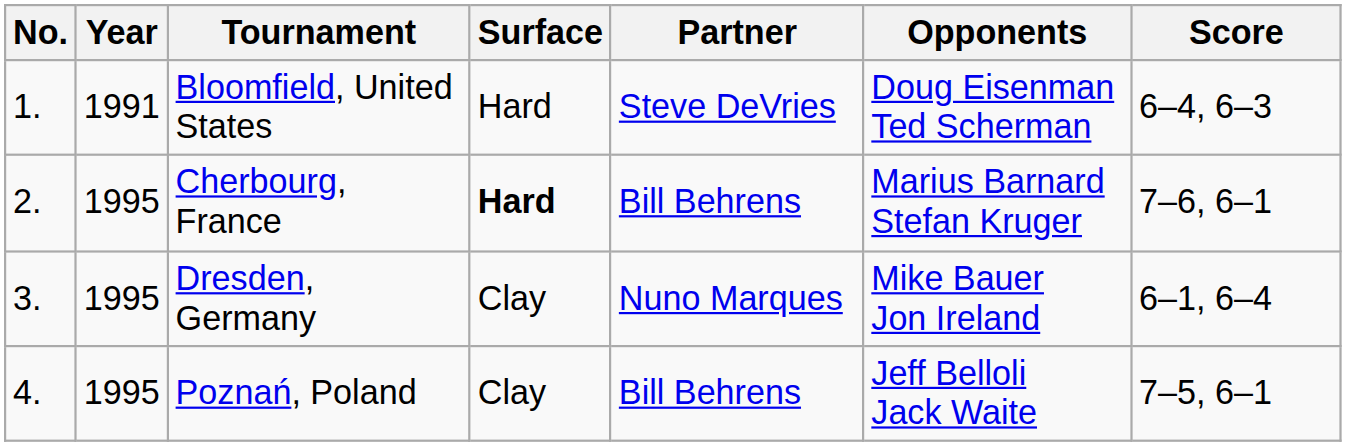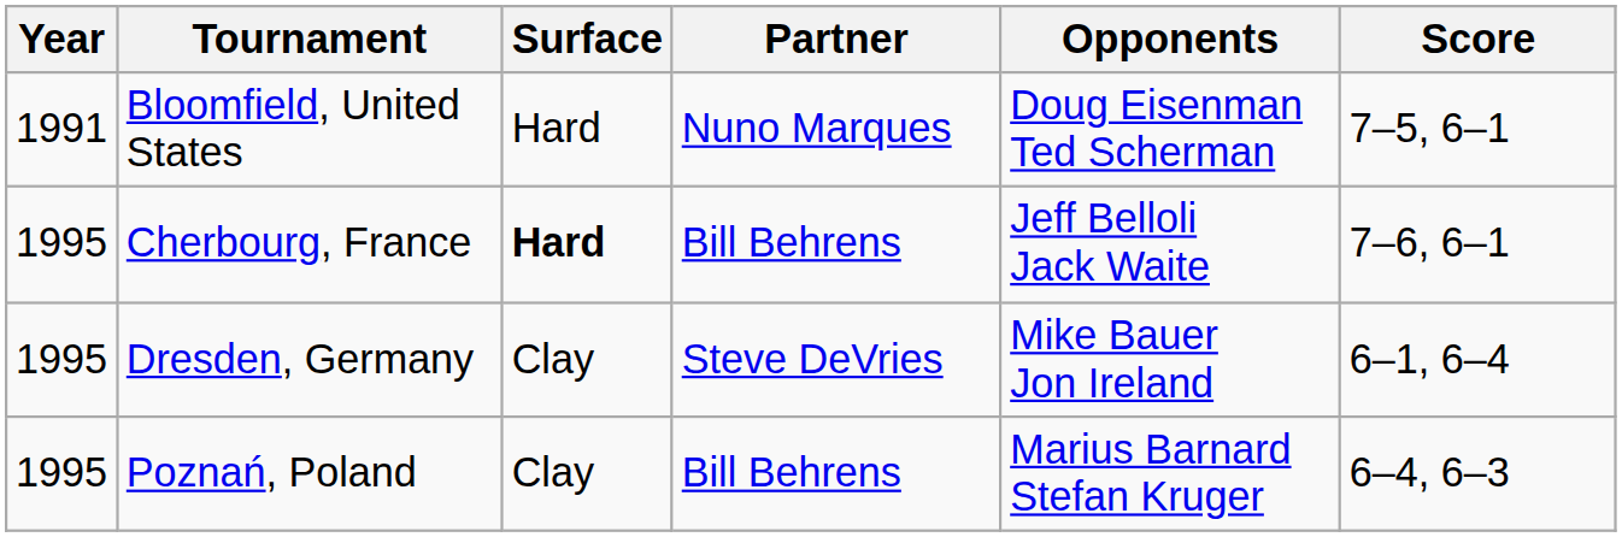 <table class="sortable wikitable" style=font-size:97%>
 <tr>
-<th>No.</th>
 <th>Year</th>
 <th style="width:150px">Tournament</th>
 <th style="width:50px">Surface</th>
 <th style="width:130px">Partner</th>
 <th style="width:130px">Opponents</th>
 <th style="width:110px" class="unsortable">Score</th>
 </tr>
 <tr>
-<td>1.</td>
 <td>1991</td>
 <td><a href='#'>Bloomfield</a>, United States</td>
 <td>Hard</td>
-<td> <a href='#'>Steve DeVries</a></td>
+<td> <a href='#'>Nuno Marques</a></td>
 <td> <a href='#'>Doug Eisenman</a><br> <a href='#'>Ted Scherman</a></td>
-<td>6–4, 6–3</td>
+<td>7–5, 6–1</td>
 </tr>
 <tr>
-<td>2.</td>
 <td>1995</td>
 <td><a href='#'>Cherbourg</a>, France</td>
 <td><strong>Hard</strong></td>
 <td> <a href='#'>Bill Behrens</a></td>
-<td> <a href='#'>Marius Barnard</a><br> <a href='#'>Stefan Kruger</a></td>
+<td> <a href='#'>Jeff Belloli</a><br> <a href='#'>Jack Waite</a></td>
 <td>7–6, 6–1</td>
 </tr>
 <tr>
-<td>3.</td>
 <td>1995</td>
 <td><a href='#'>Dresden</a>, Germany</td>
 <td>Clay</td>
-<td> <a href='#'>Nuno Marques</a></td>
+<td> <a href='#'>Steve DeVries</a></td>
 <td> <a href='#'>Mike Bauer</a><br> <a href='#'>Jon Ireland</a></td>
 <td>6–1, 6–4</td>
 </tr>
 <tr>
-<td>4.</td>
 <td>1995</td>
 <td><a href='#'>Poznań</a>, Poland</td>
 <td>Clay</td>
 <td> <a href='#'>Bill Behrens</a></td>
-<td> <a href='#'>Jeff Belloli</a><br> <a href='#'>Jack Waite</a></td>
-<td>7–5, 6–1</td>
+<td> <a href='#'>Marius Barnard</a><br> <a href='#'>Stefan Kruger</a></td>
+<td>6–4, 6–3</td>
 </tr>
 </table>
